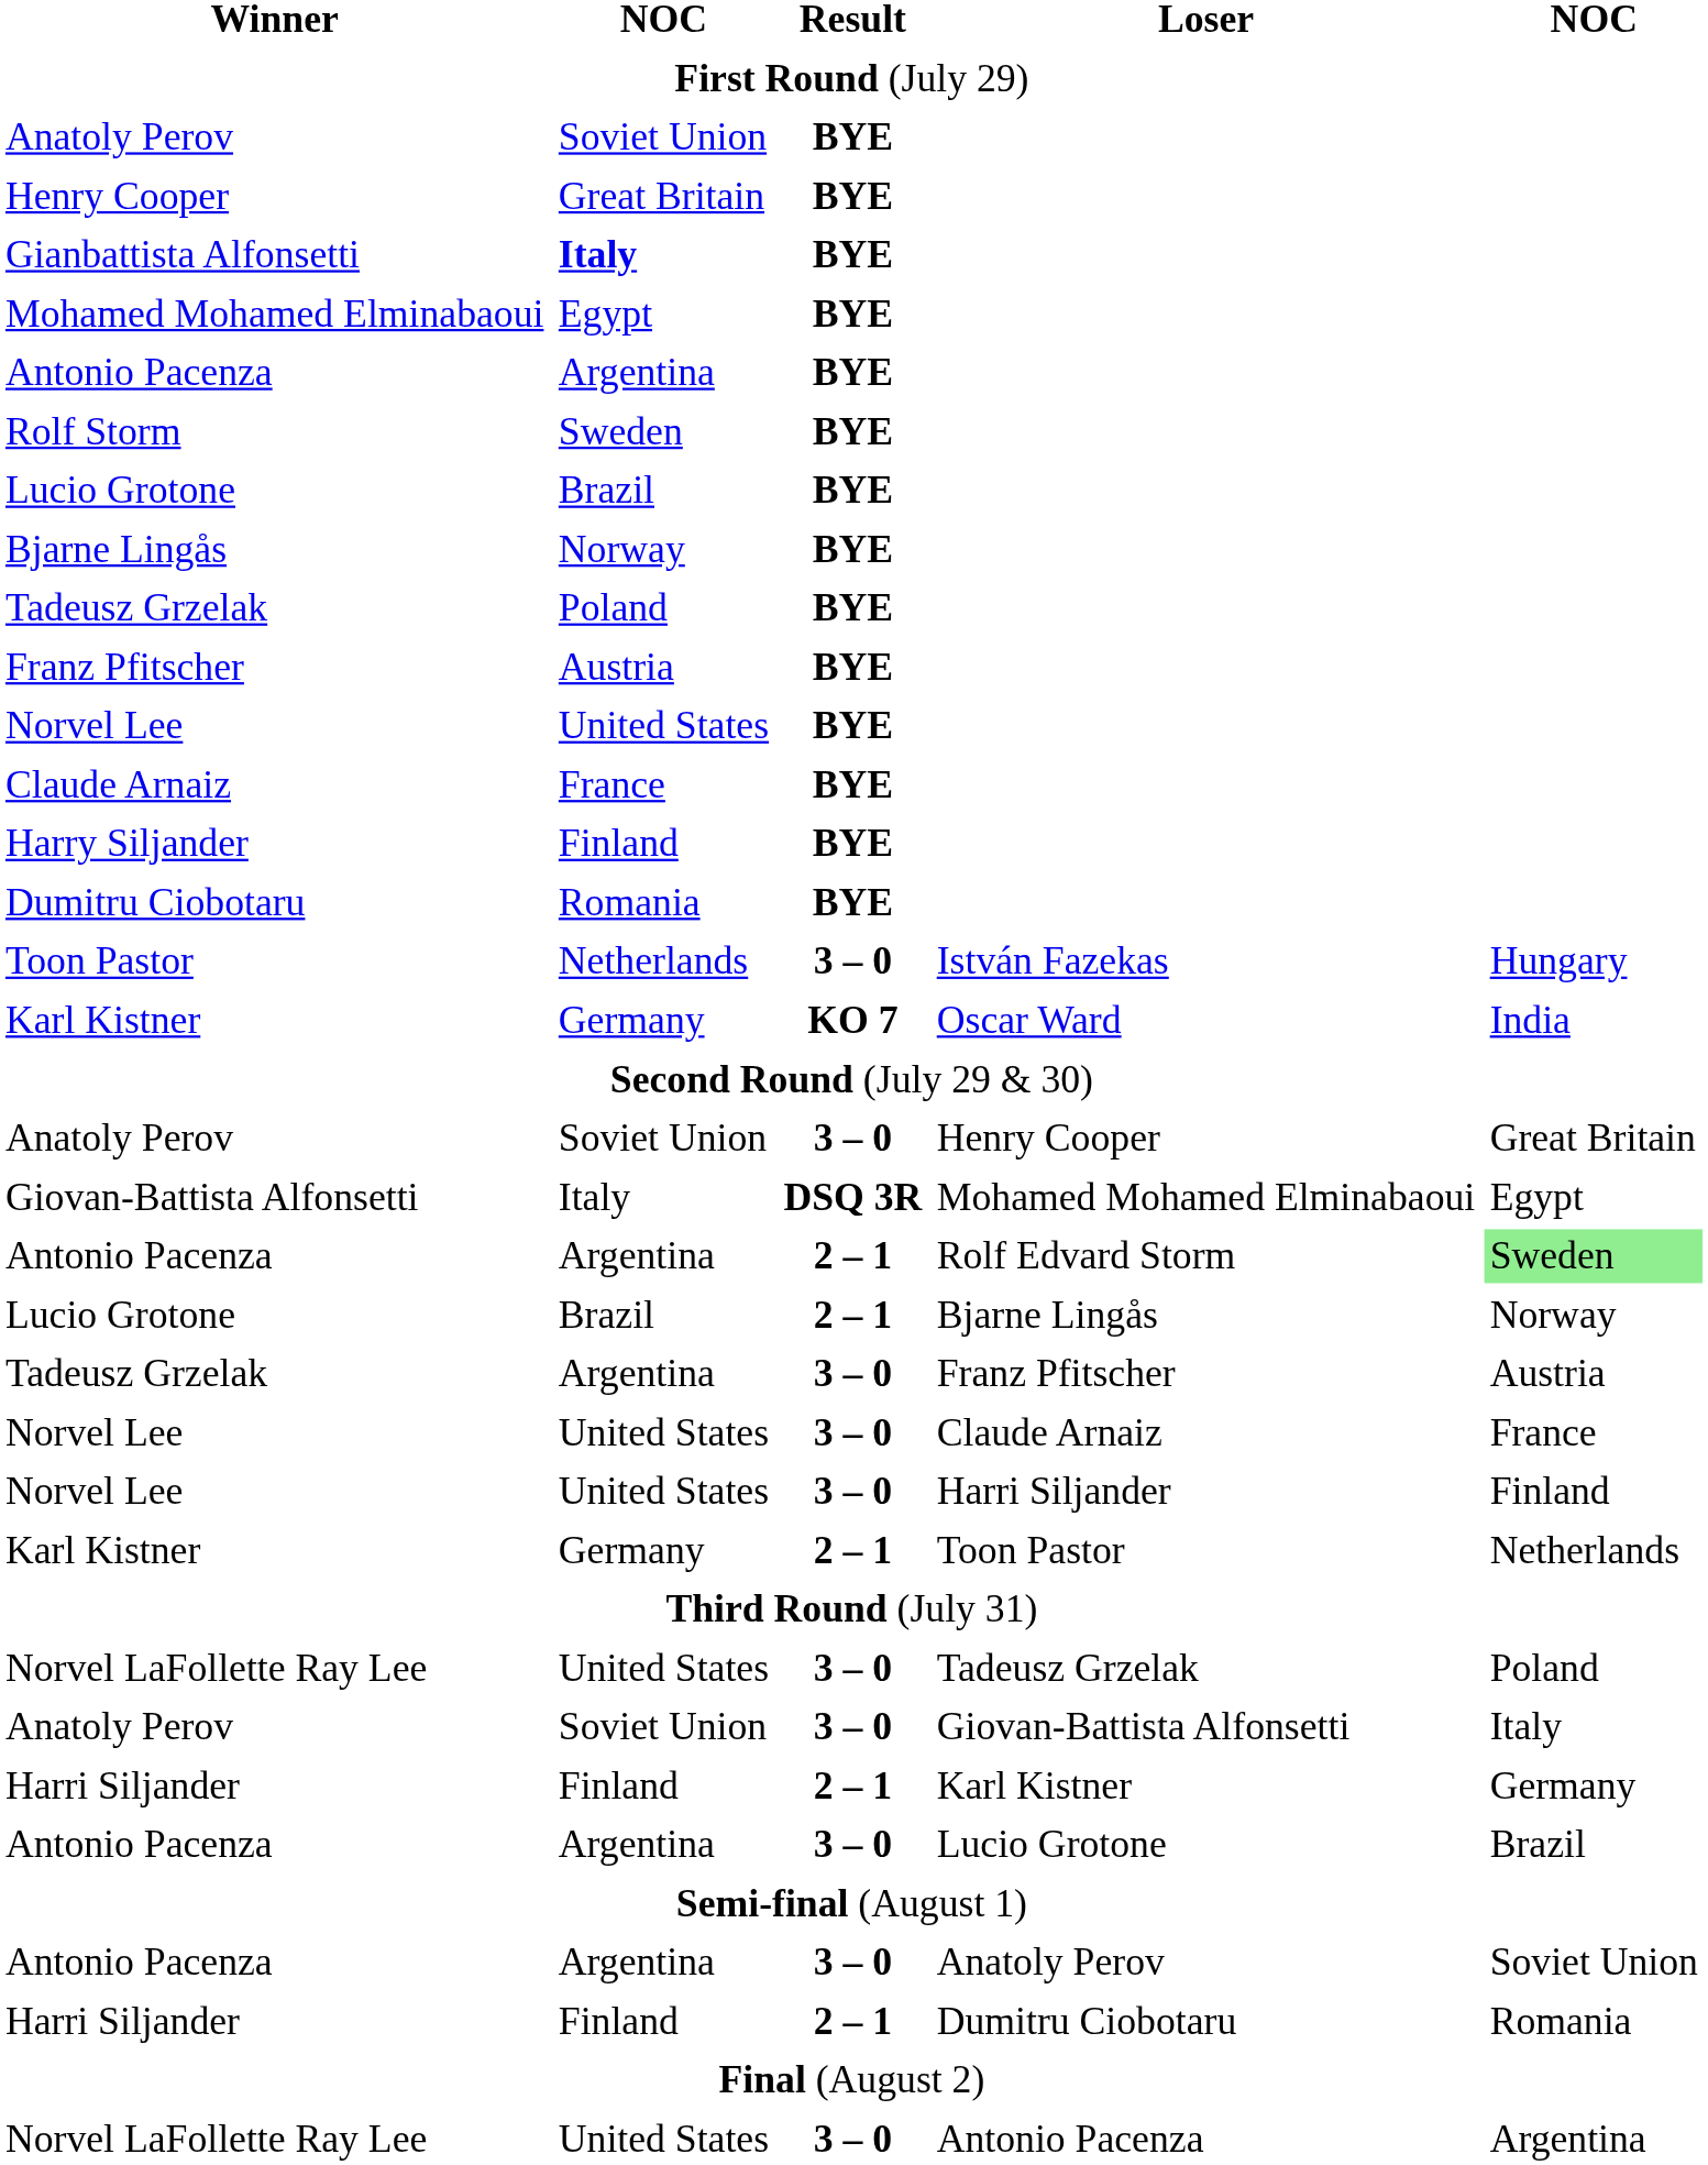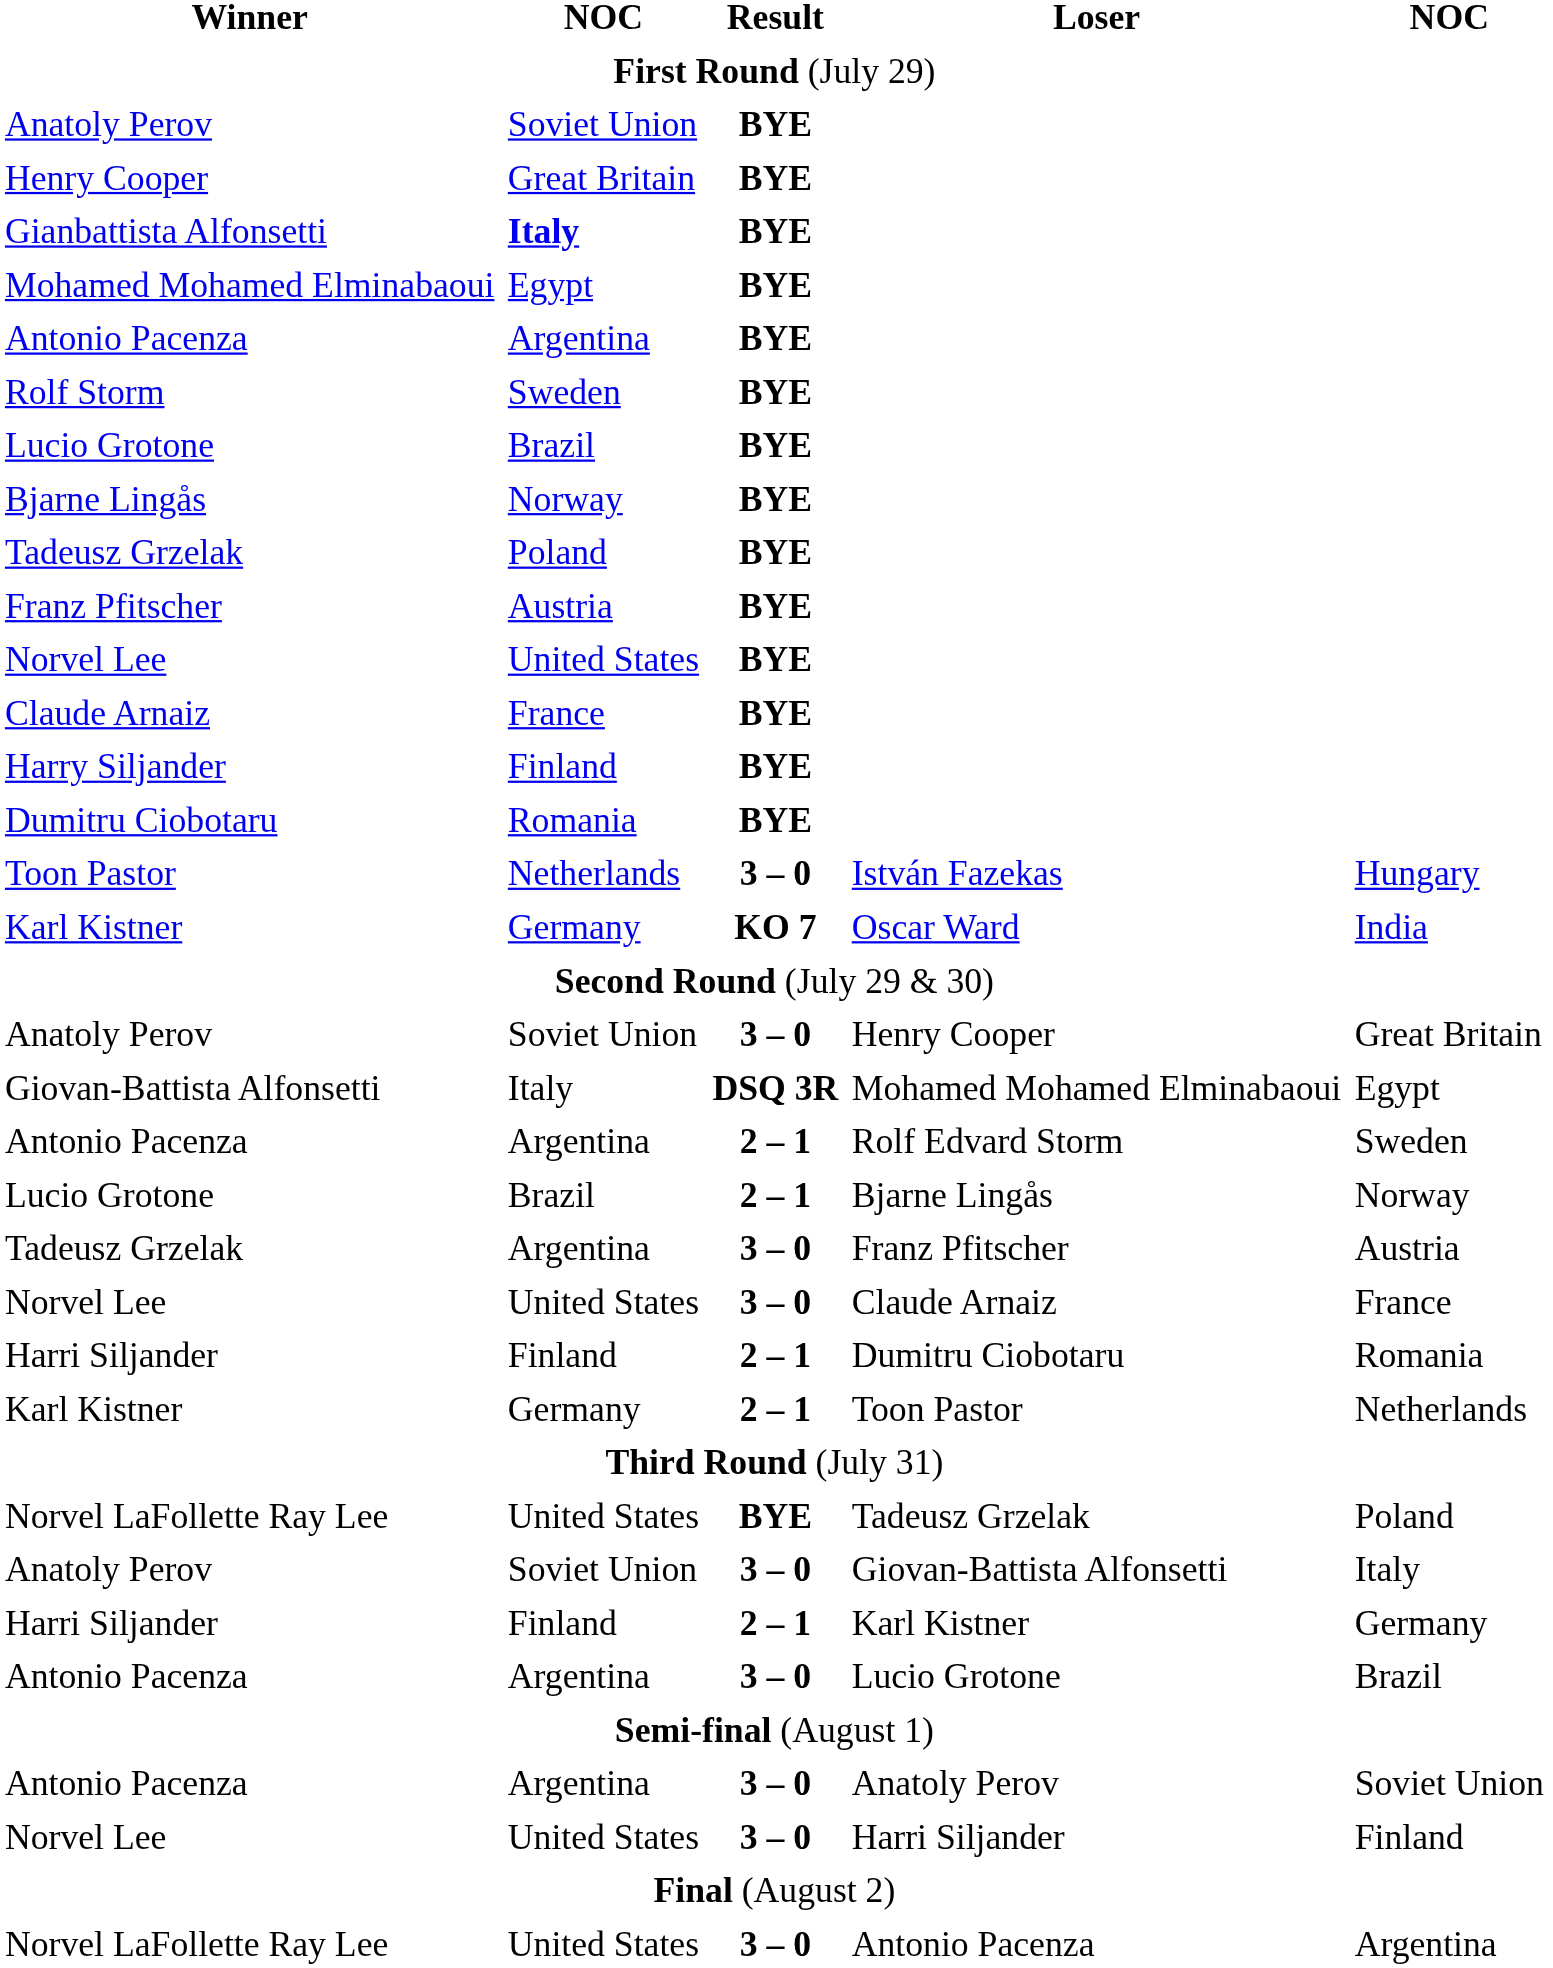 <table border="0" Cellpadding="2">
 <tr>
 <th>Winner</th>
 <th>NOC</th>
 <th>Result</th>
 <th>Loser</th>
 <th>NOC</th>
 </tr>
 <tr>
 <td align="center" colspan="5"><strong>First Round</strong> (July 29)</td>
 </tr>
 <tr>
 <td><a href='#'>Anatoly Perov</a></td>
 <td><a href='#'>Soviet Union</a></td>
 <th>BYE</th>
 </tr>
 <tr>
 <td><a href='#'>Henry Cooper</a></td>
 <td><a href='#'>Great Britain</a></td>
 <th>BYE</th>
 </tr>
 <tr>
 <td><a href='#'>Gianbattista Alfonsetti</a></td>
 <td><strong><a href='#'>Italy</a></strong></td>
 <th>BYE</th>
 </tr>
 <tr>
 <td><a href='#'>Mohamed Mohamed Elminabaoui</a></td>
 <td><a href='#'>Egypt</a></td>
 <th>BYE</th>
 </tr>
 <tr>
 <td><a href='#'>Antonio Pacenza</a></td>
 <td><a href='#'>Argentina</a></td>
 <th>BYE</th>
 </tr>
 <tr>
 <td><a href='#'>Rolf Storm</a></td>
 <td><a href='#'>Sweden</a></td>
 <th>BYE</th>
 </tr>
 <tr>
 <td><a href='#'>Lucio Grotone</a></td>
 <td><a href='#'>Brazil</a></td>
 <th>BYE</th>
 </tr>
 <tr>
 <td><a href='#'>Bjarne Lingås</a></td>
 <td><a href='#'>Norway</a></td>
 <th>BYE</th>
 </tr>
 <tr>
 <td><a href='#'>Tadeusz Grzelak</a></td>
 <td><a href='#'>Poland</a></td>
 <th>BYE</th>
 </tr>
 <tr>
 <td><a href='#'>Franz Pfitscher</a></td>
 <td><a href='#'>Austria</a></td>
 <th>BYE</th>
 </tr>
 <tr>
 <td><a href='#'>Norvel Lee</a></td>
 <td><a href='#'>United States</a></td>
 <th>BYE</th>
 </tr>
 <tr>
 <td><a href='#'>Claude Arnaiz</a></td>
 <td><a href='#'>France</a></td>
 <th>BYE</th>
 </tr>
 <tr>
 <td><a href='#'>Harry Siljander</a></td>
 <td><a href='#'>Finland</a></td>
 <th>BYE</th>
 </tr>
 <tr>
 <td><a href='#'>Dumitru Ciobotaru</a></td>
 <td><a href='#'>Romania</a></td>
 <th>BYE</th>
 </tr>
 <tr>
 <td><a href='#'>Toon Pastor</a></td>
 <td><a href='#'>Netherlands</a></td>
 <th>3 – 0</th>
 <td><a href='#'>István Fazekas</a></td>
 <td><a href='#'>Hungary</a></td>
 </tr>
 <tr>
 <td><a href='#'>Karl Kistner</a></td>
 <td><a href='#'>Germany</a></td>
 <th>KO 7</th>
 <td><a href='#'>Oscar Ward</a></td>
 <td><a href='#'>India</a></td>
 </tr>
 <tr>
 <td align="center" colspan="5"><strong>Second Round</strong> (July 29 & 30)</td>
 </tr>
 <tr>
 <td>Anatoly Perov</td>
 <td>Soviet Union</td>
 <th>3 – 0</th>
 <td>Henry Cooper</td>
 <td>Great Britain</td>
 </tr>
 <tr>
 <td>Giovan-Battista Alfonsetti</td>
 <td>Italy</td>
 <th>DSQ 3R</th>
 <td>Mohamed Mohamed Elminabaoui</td>
 <td>Egypt</td>
 </tr>
 <tr>
 <td>Antonio Pacenza</td>
 <td>Argentina</td>
 <th>2 – 1</th>
 <td>Rolf Edvard Storm</td>
-<td style="background: lightgreen;">Sweden</td>
+<td>Sweden</td>
 </tr>
 <tr>
 <td>Lucio Grotone</td>
 <td>Brazil</td>
 <th>2 – 1</th>
 <td>Bjarne Lingås</td>
 <td>Norway</td>
 </tr>
 <tr>
 <td>Tadeusz Grzelak</td>
 <td>Argentina</td>
 <th>3 – 0</th>
 <td>Franz Pfitscher</td>
 <td>Austria</td>
 </tr>
 <tr>
 <td>Norvel Lee</td>
 <td>United States</td>
 <th>3 – 0</th>
 <td>Claude Arnaiz</td>
 <td>France</td>
 </tr>
 <tr>
-<td>Norvel Lee</td>
-<td>United States</td>
-<th>3 – 0</th>
 <td>Harri Siljander</td>
 <td>Finland</td>
+<th>2 – 1</th>
+<td>Dumitru Ciobotaru</td>
+<td>Romania</td>
 </tr>
 <tr>
 <td>Karl Kistner</td>
 <td>Germany</td>
 <th>2 – 1</th>
 <td>Toon Pastor</td>
 <td>Netherlands</td>
 </tr>
 <tr>
 <td align="center" colspan="5"><strong>Third Round</strong> (July 31)</td>
 </tr>
 <tr>
 <td>Norvel LaFollette Ray Lee</td>
 <td>United States</td>
-<th>3 – 0</th>
+<th>BYE</th>
 <td>Tadeusz Grzelak</td>
 <td>Poland</td>
 </tr>
 <tr>
 <td>Anatoly Perov</td>
 <td>Soviet Union</td>
 <th>3 – 0</th>
 <td>Giovan-Battista Alfonsetti</td>
 <td>Italy</td>
 </tr>
 <tr>
 <td>Harri Siljander</td>
 <td>Finland</td>
 <th>2 – 1</th>
 <td>Karl Kistner</td>
 <td>Germany</td>
 </tr>
 <tr>
 <td>Antonio Pacenza</td>
 <td>Argentina</td>
 <th>3 – 0</th>
 <td>Lucio Grotone</td>
 <td>Brazil</td>
 </tr>
 <tr>
 <td align="center" colspan="5"><strong>Semi-final</strong> (August 1)</td>
 </tr>
 <tr>
 <td>Antonio Pacenza</td>
 <td>Argentina</td>
 <th>3 – 0</th>
 <td>Anatoly Perov</td>
 <td>Soviet Union</td>
 </tr>
 <tr>
+<td>Norvel Lee</td>
+<td>United States</td>
+<th>3 – 0</th>
 <td>Harri Siljander</td>
 <td>Finland</td>
-<th>2 – 1</th>
-<td>Dumitru Ciobotaru</td>
-<td>Romania</td>
 </tr>
 <tr>
 <td align="center" colspan="5"><strong>Final</strong> (August 2)</td>
 </tr>
 <tr>
 <td>Norvel LaFollette Ray Lee</td>
 <td>United States</td>
 <th>3 – 0</th>
 <td>Antonio Pacenza</td>
 <td>Argentina</td>
 </tr>
 </table>
